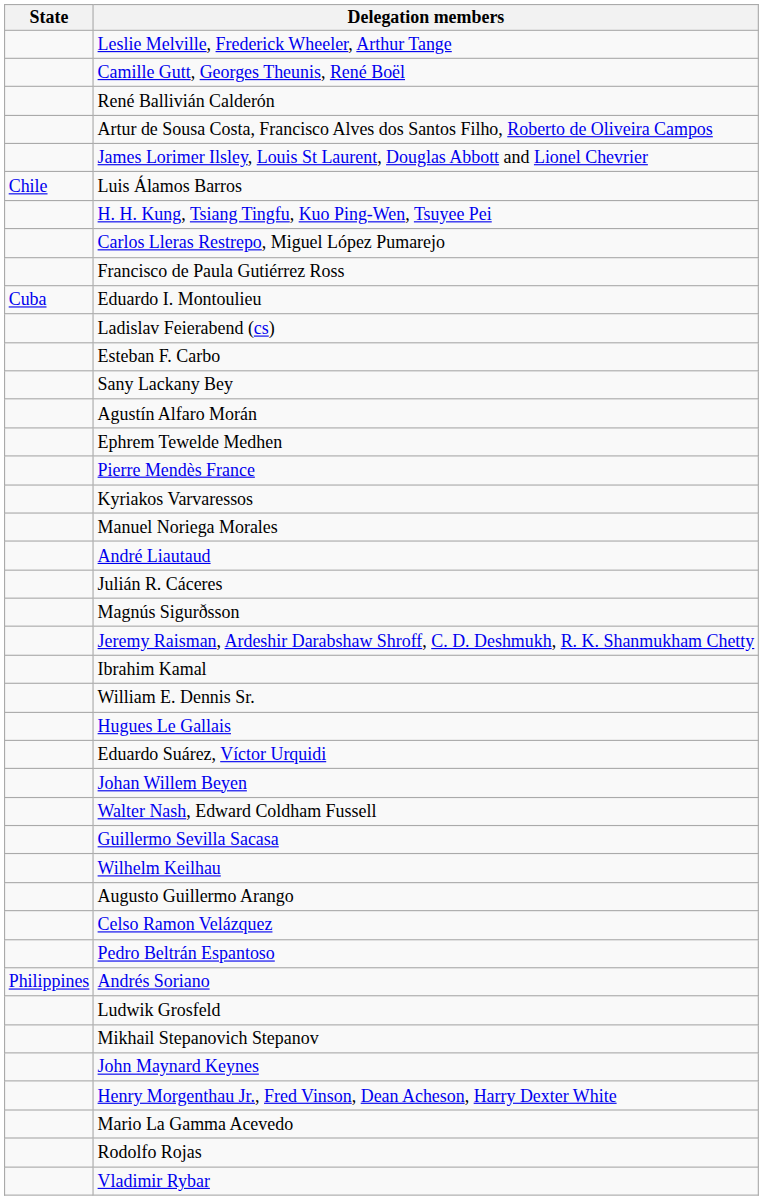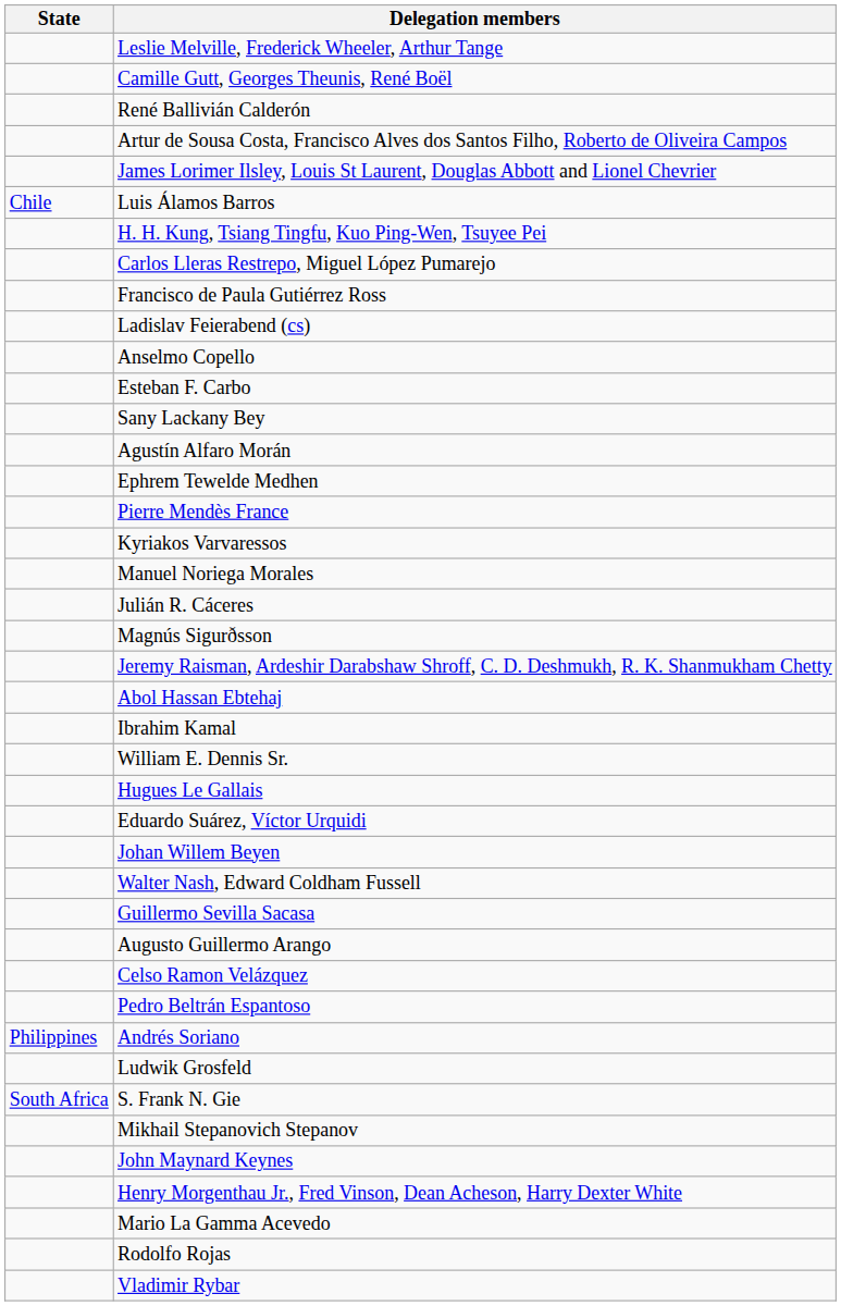 <table class="wikitable sortable">
 <tr>
 <th style="line-height:95%">State<br></th>
 <th style="line-height:95%">Delegation members</th>
 </tr>
 <tr>
 <td></td>
 <td><a href='#'>Leslie Melville</a>, <a href='#'>Frederick Wheeler</a>, <a href='#'>Arthur Tange</a></td>
 </tr>
 <tr>
 <td></td>
 <td><a href='#'>Camille Gutt</a>, <a href='#'>Georges Theunis</a>, <a href='#'>René Boël</a></td>
 </tr>
 <tr>
 <td></td>
 <td>René Ballivián Calderón</td>
 </tr>
 <tr>
 <td></td>
 <td>Artur de Sousa Costa, Francisco Alves dos Santos Filho, <a href='#'>Roberto de Oliveira Campos</a></td>
 </tr>
 <tr>
 <td></td>
 <td><a href='#'>James Lorimer Ilsley</a>, <a href='#'>Louis St Laurent</a>, <a href='#'>Douglas Abbott</a> and <a href='#'>Lionel Chevrier</a></td>
 </tr>
 <tr>
 <td> <a href='#'>Chile</a></td>
 <td>Luis Álamos Barros</td>
 </tr>
 <tr>
 <td></td>
 <td><a href='#'>H. H. Kung</a>, <a href='#'>Tsiang Tingfu</a>, <a href='#'>Kuo Ping-Wen</a>, <a href='#'>Tsuyee Pei</a></td>
 </tr>
 <tr>
 <td></td>
 <td><a href='#'>Carlos Lleras Restrepo</a>, Miguel López Pumarejo</td>
 </tr>
 <tr>
 <td></td>
 <td>Francisco de Paula Gutiérrez Ross</td>
 </tr>
 <tr>
-<td> <a href='#'>Cuba</a></td>
-<td>Eduardo I. Montoulieu</td>
+<td></td>
+<td>Ladislav Feierabend (<a href='#'>cs</a>)</td>
 </tr>
 <tr>
 <td></td>
-<td>Ladislav Feierabend (<a href='#'>cs</a>)</td>
+<td>Anselmo Copello</td>
 </tr>
 <tr>
 <td></td>
 <td>Esteban F. Carbo</td>
 </tr>
 <tr>
 <td></td>
 <td>Sany Lackany Bey</td>
 </tr>
 <tr>
 <td></td>
 <td>Agustín Alfaro Morán</td>
 </tr>
 <tr>
 <td></td>
 <td>Ephrem Tewelde Medhen</td>
 </tr>
 <tr>
 <td></td>
 <td><a href='#'>Pierre Mendès France</a></td>
 </tr>
 <tr>
 <td></td>
 <td>Kyriakos Varvaressos</td>
 </tr>
 <tr>
 <td></td>
 <td>Manuel Noriega Morales</td>
 </tr>
 <tr>
 <td></td>
-<td><a href='#'>André Liautaud</a></td>
-</tr>
-<tr>
-<td></td>
 <td>Julián R. Cáceres</td>
 </tr>
 <tr>
 <td></td>
 <td>Magnús Sigurðsson</td>
 </tr>
 <tr>
 <td></td>
 <td><a href='#'>Jeremy Raisman</a>, <a href='#'>Ardeshir Darabshaw Shroff</a>, <a href='#'>C. D. Deshmukh</a>, <a href='#'>R. K. Shanmukham Chetty</a></td>
+</tr>
+<tr>
+<td></td>
+<td><a href='#'>Abol Hassan Ebtehaj</a></td>
 </tr>
 <tr>
 <td></td>
 <td>Ibrahim Kamal</td>
 </tr>
 <tr>
 <td></td>
 <td>William E. Dennis Sr.</td>
 </tr>
 <tr>
 <td></td>
 <td><a href='#'>Hugues Le Gallais</a></td>
 </tr>
 <tr>
 <td></td>
 <td>Eduardo Suárez, <a href='#'>Víctor Urquidi</a></td>
 </tr>
 <tr>
 <td></td>
 <td><a href='#'>Johan Willem Beyen</a></td>
 </tr>
 <tr>
 <td></td>
 <td><a href='#'>Walter Nash</a>, Edward Coldham Fussell</td>
 </tr>
 <tr>
 <td></td>
 <td><a href='#'>Guillermo Sevilla Sacasa</a></td>
 </tr>
 <tr>
 <td></td>
-<td><a href='#'>Wilhelm Keilhau</a></td>
-</tr>
-<tr>
-<td></td>
 <td>Augusto Guillermo Arango</td>
 </tr>
 <tr>
 <td></td>
 <td><a href='#'>Celso Ramon Velázquez</a></td>
 </tr>
 <tr>
 <td></td>
 <td><a href='#'>Pedro Beltrán Espantoso</a></td>
 </tr>
 <tr>
 <td> <a href='#'>Philippines</a></td>
 <td><a href='#'>Andrés Soriano</a></td>
 </tr>
 <tr>
 <td></td>
 <td>Ludwik Grosfeld</td>
+</tr>
+<tr>
+<td> <a href='#'>South Africa</a></td>
+<td>S. Frank N. Gie</td>
 </tr>
 <tr>
 <td></td>
 <td>Mikhail Stepanovich Stepanov</td>
 </tr>
 <tr>
 <td></td>
 <td><a href='#'>John Maynard Keynes</a></td>
 </tr>
 <tr>
 <td></td>
 <td><a href='#'>Henry Morgenthau Jr.</a>, <a href='#'>Fred Vinson</a>, <a href='#'>Dean Acheson</a>, <a href='#'>Harry Dexter White</a></td>
 </tr>
 <tr>
 <td></td>
 <td>Mario La Gamma Acevedo</td>
 </tr>
 <tr>
 <td></td>
 <td>Rodolfo Rojas</td>
 </tr>
 <tr>
 <td></td>
 <td><a href='#'>Vladimir Rybar</a></td>
 </tr>
 </table>
